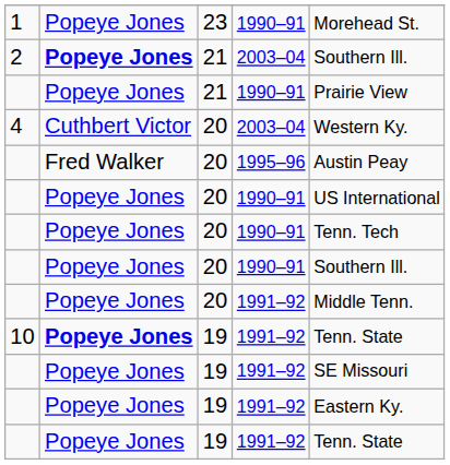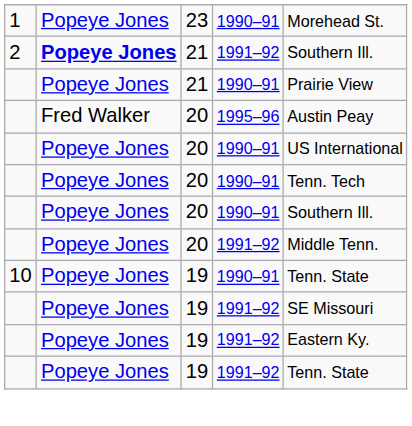 <table class="wikitable">
 <tr>
 </tr>
 <tr>
 <td>1</td>
 <td><a href='#'>Popeye Jones</a></td>
 <td>23</td>
 <td style="font-size:80%;"><a href='#'>1990–91</a></td>
 <td style="font-size:80%;">Morehead St.</td>
 </tr>
 <tr>
 <td>2</td>
 <td><strong><a href='#'>Popeye Jones</a></strong></td>
 <td>21</td>
-<td style="font-size:80%;"><a href='#'>2003–04</a></td>
+<td style="font-size:80%;"><a href='#'>1991–92</a></td>
 <td style="font-size:80%;">Southern Ill.</td>
 </tr>
 <tr>
 <td></td>
 <td><a href='#'>Popeye Jones</a></td>
 <td>21</td>
 <td style="font-size:80%;"><a href='#'>1990–91</a></td>
 <td style="font-size:80%;">Prairie View</td>
-</tr>
-<tr>
-<td>4</td>
-<td><a href='#'>Cuthbert Victor</a></td>
-<td>20</td>
-<td style="font-size:80%;"><a href='#'>2003–04</a></td>
-<td style="font-size:80%;">Western Ky.</td>
 </tr>
 <tr>
 <td></td>
 <td>Fred Walker</td>
 <td>20</td>
 <td style="font-size:80%;"><a href='#'>1995–96</a></td>
 <td style="font-size:80%;">Austin Peay</td>
 </tr>
 <tr>
 <td></td>
 <td><a href='#'>Popeye Jones</a></td>
 <td>20</td>
 <td style="font-size:80%;"><a href='#'>1990–91</a></td>
 <td style="font-size:80%;">US International</td>
 </tr>
 <tr>
 <td></td>
 <td><a href='#'>Popeye Jones</a></td>
 <td>20</td>
 <td style="font-size:80%;"><a href='#'>1990–91</a></td>
 <td style="font-size:80%;">Tenn. Tech</td>
 </tr>
 <tr>
 <td></td>
 <td><a href='#'>Popeye Jones</a></td>
 <td>20</td>
 <td style="font-size:80%;"><a href='#'>1990–91</a></td>
 <td style="font-size:80%;">Southern Ill.</td>
 </tr>
 <tr>
 <td></td>
 <td><a href='#'>Popeye Jones</a></td>
 <td>20</td>
 <td style="font-size:80%;"><a href='#'>1991–92</a></td>
 <td style="font-size:80%;">Middle Tenn.</td>
 </tr>
 <tr>
 <td>10</td>
-<td><strong><a href='#'>Popeye Jones</a></strong></td>
+<td><a href='#'>Popeye Jones</a></td>
 <td>19</td>
-<td style="font-size:80%;"><a href='#'>1991–92</a></td>
+<td style="font-size:80%;"><a href='#'>1990–91</a></td>
 <td style="font-size:80%;">Tenn. State</td>
 </tr>
 <tr>
 <td></td>
 <td><a href='#'>Popeye Jones</a></td>
 <td>19</td>
 <td style="font-size:80%;"><a href='#'>1991–92</a></td>
 <td style="font-size:80%;">SE Missouri</td>
 </tr>
 <tr>
 <td></td>
 <td><a href='#'>Popeye Jones</a></td>
 <td>19</td>
 <td style="font-size:80%;"><a href='#'>1991–92</a></td>
 <td style="font-size:80%;">Eastern Ky.</td>
 </tr>
 <tr>
 <td></td>
 <td><a href='#'>Popeye Jones</a></td>
 <td>19</td>
 <td style="font-size:80%;"><a href='#'>1991–92</a></td>
 <td style="font-size:80%;">Tenn. State</td>
 </tr>
 </table>
